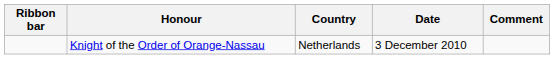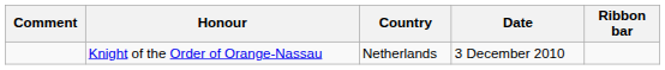 <table class="wikitable" style="width:60%;">
 <tr>
-<th style="width:80px;">Ribbon bar</th>
+<th>Comment</th>
 <th>Honour</th>
 <th>Country</th>
 <th>Date</th>
-<th>Comment</th>
+<th style="width:80px;">Ribbon bar</th>
 </tr>
 <tr>
 <td></td>
 <td><a href='#'>Knight</a> of the <a href='#'>Order of Orange-Nassau</a></td>
 <td>Netherlands</td>
 <td>3 December 2010</td>
 <td></td>
 </tr>
 </table>
